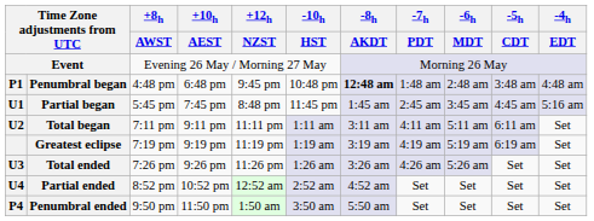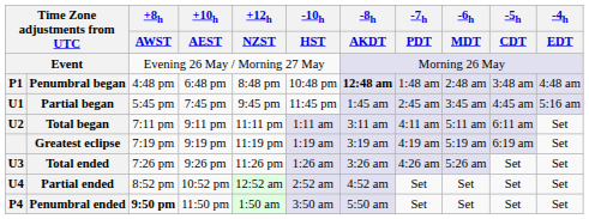 <table class="wikitable">
 <tr valign=top>
 <th colspan=2 rowspan=2>Time Zone<br>adjustments from<br><a href='#'>UTC</a></th>
 <th><a href='#'>+8<sub>h</sub></a></th>
 <th><a href='#'>+10<sub>h</sub></a></th>
 <th><a href='#'>+12<sub>h</sub></a></th>
 <th><a href='#'>-10<sub>h</sub></a></th>
 <th><a href='#'>-8<sub>h</sub></a></th>
 <th><a href='#'>-7<sub>h</sub></a></th>
 <th><a href='#'>-6<sub>h</sub></a></th>
 <th><a href='#'>-5<sub>h</sub></a></th>
 <th><a href='#'>-4<sub>h</sub></a></th>
 </tr>
 <tr valign=top>
 <th><a href='#'>AWST</a></th>
 <th><a href='#'>AEST</a></th>
 <th><a href='#'>NZST</a></th>
 <th><a href='#'>HST</a></th>
 <th><a href='#'>AKDT</a></th>
 <th><a href='#'>PDT</a></th>
 <th><a href='#'>MDT</a></th>
 <th><a href='#'>CDT</a></th>
 <th><a href='#'>EDT</a></th>
 </tr>
 <tr align=center>
 <th colspan=2>Event</th>
 <td colspan=4>Evening 26 May / <span>Morning 27 May</span></td>
 <td colspan=8 BGCOLOR="#e0e0f0">Morning 26 May</td>
 </tr>
 <tr align=center>
 <th>P1</th>
 <th>Penumbral began</th>
 <td>4:48 pm</td>
 <td>6:48 pm</td>
-<td>9:45 pm</td>
+<td>8:48 pm</td>
 <td>10:48 pm</td>
 <td BGCOLOR="#e0e0f0"><strong>12:48 am</strong></td>
 <td BGCOLOR="#e0e0f0">1:48 am</td>
 <td BGCOLOR="#e0e0f0">2:48 am</td>
 <td BGCOLOR="#e0e0f0">3:48 am</td>
 <td BGCOLOR="#e0e0f0">4:48 am</td>
 </tr>
 <tr align=center>
 <th>U1</th>
 <th>Partial began</th>
 <td>5:45 pm</td>
 <td>7:45 pm</td>
-<td>8:48 pm</td>
+<td>9:45 pm</td>
 <td>11:45 pm</td>
 <td BGCOLOR="#e0e0f0">1:45 am</td>
 <td BGCOLOR="#e0e0f0">2:45 am</td>
 <td BGCOLOR="#e0e0f0">3:45 am</td>
 <td BGCOLOR="#e0e0f0">4:45 am</td>
 <td BGCOLOR="#e0e0f0">5:16 am</td>
 </tr>
 <tr align=center>
 <th>U2</th>
 <th>Total began</th>
 <td>7:11 pm</td>
 <td>9:11 pm</td>
 <td>11:11 pm</td>
 <td BGCOLOR="#e0e0f0">1:11 am</td>
 <td BGCOLOR="#e0e0f0">3:11 am</td>
 <td BGCOLOR="#e0e0f0">4:11 am</td>
 <td BGCOLOR="#e0e0f0">5:11 am</td>
 <td BGCOLOR="#e0e0f0">6:11 am</td>
 <td>Set</td>
 </tr>
 <tr align=center>
 <th></th>
 <th>Greatest eclipse</th>
 <td>7:19 pm</td>
 <td>9:19 pm</td>
 <td>11:19 pm</td>
 <td BGCOLOR="#e0e0f0">1:19 am</td>
 <td BGCOLOR="#e0e0f0">3:19 am</td>
 <td BGCOLOR="#e0e0f0">4:19 am</td>
 <td BGCOLOR="#e0e0f0">5:19 am</td>
 <td BGCOLOR="#e0e0f0">6:19 am</td>
 <td>Set</td>
 </tr>
 <tr align=center>
 <th>U3</th>
 <th>Total ended</th>
 <td>7:26 pm</td>
 <td>9:26 pm</td>
 <td>11:26 pm</td>
 <td BGCOLOR="#e0e0f0">1:26 am</td>
 <td BGCOLOR="#e0e0f0">3:26 am</td>
 <td BGCOLOR="#e0e0f0">4:26 am</td>
 <td BGCOLOR="#e0e0f0">5:26 am</td>
 <td>Set</td>
 <td>Set</td>
 </tr>
 <tr align=center>
 <th>U4</th>
 <th>Partial ended</th>
 <td>8:52 pm</td>
 <td>10:52 pm</td>
 <td BGCOLOR="#e0ffe0">12:52 am</td>
 <td BGCOLOR="#e0e0f0">2:52 am</td>
 <td BGCOLOR="#e0e0f0">4:52 am</td>
 <td>Set</td>
 <td>Set</td>
 <td>Set</td>
 <td>Set</td>
 </tr>
 <tr align=center>
 <th>P4</th>
 <th>Penumbral ended</th>
-<td>9:50 pm</td>
+<td><strong>9:50 pm</strong></td>
 <td>11:50 pm</td>
 <td BGCOLOR="#e0ffe0">1:50 am</td>
 <td BGCOLOR="#e0e0f0">3:50 am</td>
 <td BGCOLOR="#e0e0f0">5:50 am</td>
 <td>Set</td>
 <td>Set</td>
 <td>Set</td>
 <td>Set</td>
 </tr>
 </table>
